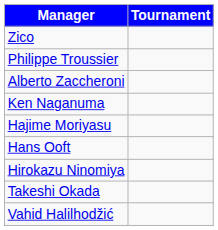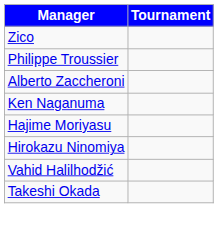 <table class="wikitable">
 <tr>
 <th style=background:blue;color:white>Manager</th>
 <th style=background:blue;color:white>Tournament</th>
 </tr>
 <tr>
 <td><a href='#'>Zico</a></td>
 <td></td>
 </tr>
 <tr>
 <td><a href='#'>Philippe Troussier</a></td>
 <td></td>
 </tr>
 <tr>
 <td><a href='#'>Alberto Zaccheroni</a></td>
 <td></td>
 </tr>
 <tr>
 <td><a href='#'>Ken Naganuma</a></td>
 <td></td>
 </tr>
 <tr>
 <td><a href='#'>Hajime Moriyasu</a></td>
 <td></td>
 </tr>
 <tr>
-<td><a href='#'>Hans Ooft</a></td>
+<td><a href='#'>Hirokazu Ninomiya</a></td>
 <td></td>
 </tr>
 <tr>
-<td><a href='#'>Hirokazu Ninomiya</a></td>
+<td><a href='#'>Vahid Halilhodžić</a></td>
 <td></td>
 </tr>
 <tr>
 <td><a href='#'>Takeshi Okada</a></td>
 <td></td>
 </tr>
-<tr>
-<td><a href='#'>Vahid Halilhodžić</a></td>
-<td></td>
-</tr>
 </table>
